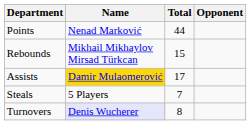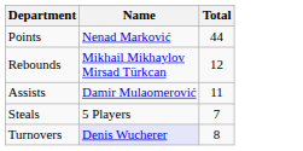 <table class=wikitable>
 <tr>
 <th>Department</th>
 <th>Name</th>
 <th>Total</th>
-<th>Opponent</th>
 </tr>
 <tr>
 <td>Points</td>
 <td> <a href='#'>Nenad Marković</a></td>
 <td align=center>44</td>
-<td></td>
 </tr>
 <tr>
 <td>Rebounds</td>
 <td> <a href='#'>Mikhail Mikhaylov</a><br> <a href='#'>Mirsad Türkcan</a></td>
-<td align=center>15</td>
-<td><br></td>
+<td align=center>12</td>
 </tr>
 <tr>
 <td>Assists</td>
-<td style="background: gold;"> <a href='#'>Damir Mulaomerović</a></td>
-<td align=center>17</td>
-<td></td>
+<td> <a href='#'>Damir Mulaomerović</a></td>
+<td align=center>11</td>
 </tr>
 <tr>
 <td>Steals</td>
 <td>5 Players</td>
 <td align=center>7</td>
-<td></td>
 </tr>
 <tr>
 <td>Turnovers</td>
 <td style="background: lavender;"> <a href='#'>Denis Wucherer</a></td>
 <td align=center>8</td>
-<td></td>
 </tr>
 </table>
